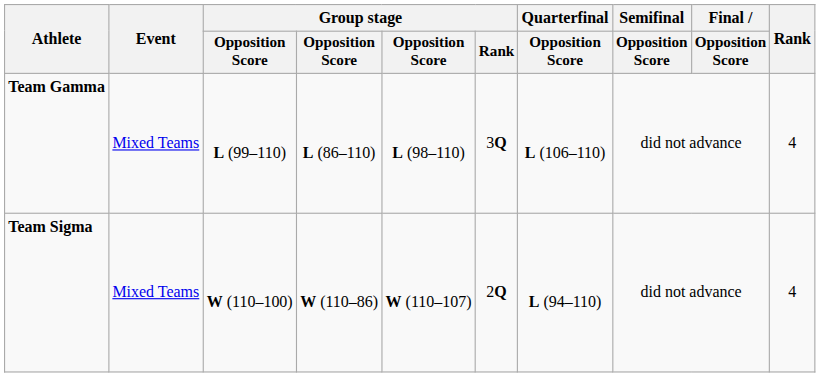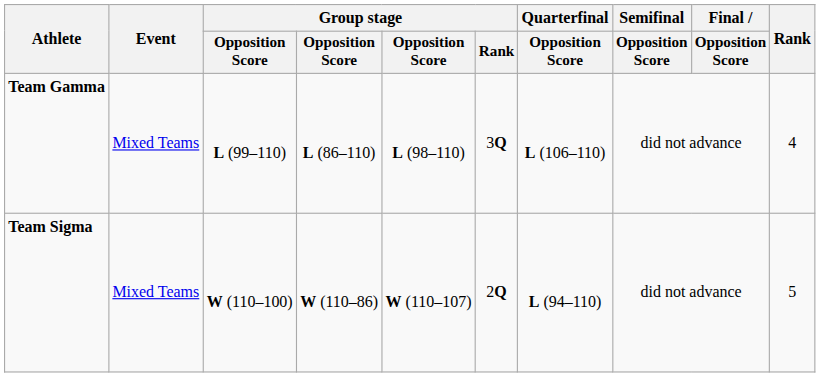 <table class="wikitable" style="font-size:90%">
 <tr>
 <th rowspan=2>Athlete</th>
 <th rowspan=2>Event</th>
 <th colspan=4>Group stage</th>
 <th>Quarterfinal</th>
 <th>Semifinal</th>
 <th>Final / </th>
 <th rowspan=2>Rank</th>
 </tr>
 <tr style="font-size:95%">
 <th>Opposition<br>Score</th>
 <th>Opposition<br>Score</th>
 <th>Opposition<br>Score</th>
 <th>Rank</th>
 <th>Opposition<br>Score</th>
 <th>Opposition<br>Score</th>
 <th>Opposition<br>Score</th>
 </tr>
 <tr align=center>
 <td align=left><strong>Team Gamma</strong> <br><br><br><br><br><br><br></td>
 <td align=left><a href='#'>Mixed Teams</a></td>
 <td><br><strong>L</strong> (99–110)</td>
 <td><br><strong>L</strong> (86–110)</td>
 <td><br><strong>L</strong> (98–110)</td>
 <td>3<strong>Q</strong></td>
 <td><br><strong>L</strong> (106–110)</td>
 <td colspan=2>did not advance</td>
 <td>4</td>
 </tr>
 <tr align=center>
 <td align=left><strong>Team Sigma</strong> <br><br><br><br><br><br><br><br></td>
 <td align=left><a href='#'>Mixed Teams</a></td>
 <td><br><strong>W</strong> (110–100)</td>
 <td><br><strong>W</strong> (110–86)</td>
 <td><br><strong>W</strong> (110–107)</td>
 <td>2<strong>Q</strong></td>
 <td><br><strong>L</strong> (94–110)</td>
 <td colspan=2>did not advance</td>
-<td>4</td>
+<td>5</td>
 </tr>
 </table>
